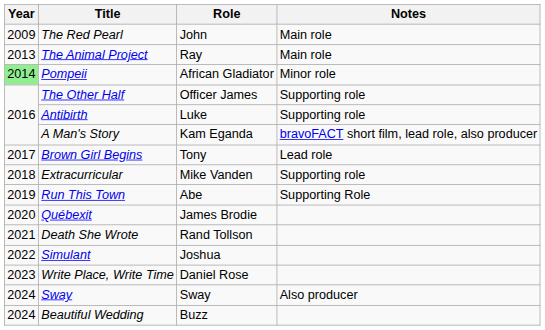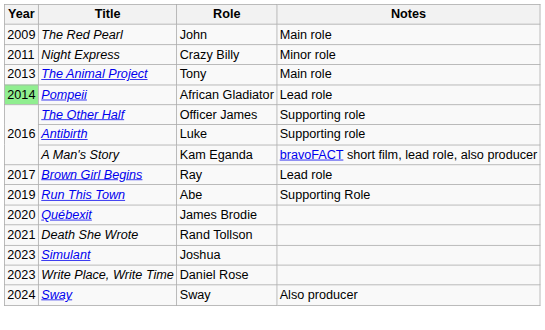 <table class="wikitable sortable">
 <tr>
 <th>Year</th>
 <th>Title</th>
 <th>Role</th>
 <th class="unsortable">Notes</th>
 </tr>
 <tr>
 <td>2009</td>
 <td data-sort-value="Red Pearl, The"><em>The Red Pearl</em></td>
 <td>John</td>
 <td>Main role</td>
 </tr>
 <tr>
+<td>2011</td>
+<td><em>Night Express</em></td>
+<td>Crazy Billy</td>
+<td>Minor role</td>
+</tr>
+<tr>
 <td>2013</td>
 <td data-sort-value="Animal Project, The"><em><a href='#'>The Animal Project</a></em></td>
-<td>Ray</td>
+<td>Tony</td>
 <td>Main role</td>
 </tr>
 <tr>
 <td style="background: lightgreen;">2014</td>
 <td><em><a href='#'>Pompeii</a></em></td>
 <td>African Gladiator</td>
-<td>Minor role</td>
+<td>Lead role</td>
 </tr>
 <tr>
 <td rowspan=3>2016</td>
 <td data-sort-value="Other Half, The"><em><a href='#'>The Other Half</a></em></td>
 <td>Officer James</td>
 <td>Supporting role</td>
 </tr>
 <tr>
 <td><em><a href='#'>Antibirth</a></em></td>
 <td>Luke</td>
 <td>Supporting role</td>
 </tr>
 <tr>
 <td data-sort-value="Man's Story, A"><em>A Man's Story</em></td>
 <td>Kam Eganda</td>
 <td><a href='#'>bravoFACT</a> short film, lead role, also producer</td>
 </tr>
 <tr>
 <td>2017</td>
 <td><em><a href='#'>Brown Girl Begins</a></em></td>
-<td>Tony</td>
+<td>Ray</td>
 <td>Lead role</td>
-</tr>
-<tr>
-<td>2018</td>
-<td><em>Extracurricular</em></td>
-<td>Mike Vanden</td>
-<td>Supporting role</td>
 </tr>
 <tr>
 <td>2019</td>
 <td><em><a href='#'>Run This Town</a></em></td>
 <td>Abe</td>
 <td>Supporting Role</td>
 </tr>
 <tr>
 <td>2020</td>
 <td><em><a href='#'>Québexit</a></em></td>
 <td>James Brodie</td>
 <td></td>
 </tr>
 <tr>
 <td>2021</td>
 <td><em>Death She Wrote </em></td>
 <td>Rand Tollson</td>
 <td></td>
 </tr>
 <tr>
-<td>2022</td>
+<td>2023</td>
 <td><em><a href='#'>Simulant</a></em></td>
 <td>Joshua</td>
 <td></td>
 </tr>
 <tr>
 <td>2023</td>
 <td><em>Write Place, Write Time</em></td>
 <td>Daniel Rose</td>
 <td></td>
 </tr>
 <tr>
 <td>2024</td>
 <td><em><a href='#'>Sway</a></em></td>
 <td>Sway</td>
 <td>Also producer</td>
 </tr>
-<tr>
-<td>2024</td>
-<td><em>Beautiful Wedding</em></td>
-<td>Buzz</td>
-<td></td>
-</tr>
 </table>
